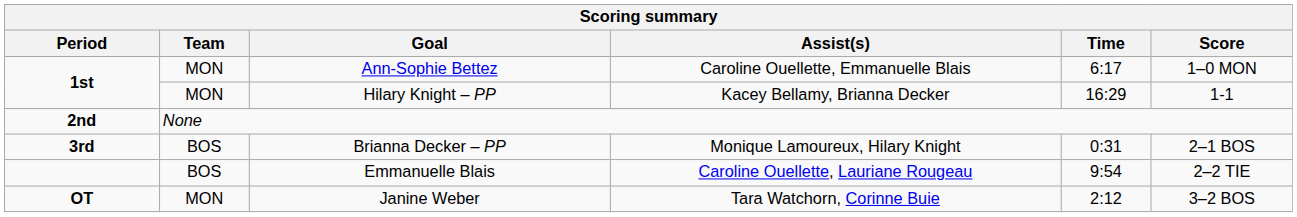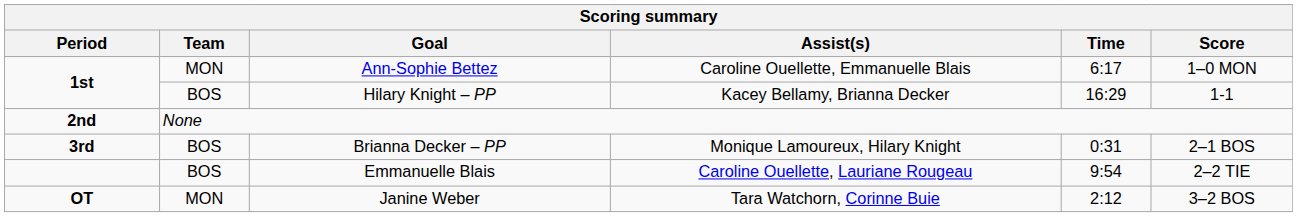 <table style="width:100%;" class="wikitable">
 <tr>
 <th colspan=6>Scoring summary</th>
 </tr>
 <tr>
 <th style="width:12%;">Period</th>
 <th style="width:7%;">Team</th>
 <th style="width:28%;">Goal</th>
 <th style="width:35%;">Assist(s)</th>
 <th style="width:7%;">Time</th>
 <th style="width:11%;">Score</th>
 </tr>
 <tr>
 <td style="text-align:center;" rowspan="2"><strong>1st</strong></td>
 <td align=center>MON</td>
 <td align=center><a href='#'>Ann-Sophie Bettez</a></td>
 <td align=center>Caroline Ouellette, Emmanuelle Blais</td>
 <td align=center>6:17</td>
 <td align=center>1–0 MON</td>
 </tr>
 <tr>
-<td align=center>MON</td>
+<td align=center>BOS</td>
 <td align=center>Hilary Knight – <em>PP</em></td>
 <td align=center>Kacey Bellamy, Brianna Decker</td>
 <td align=center>16:29</td>
 <td align=center>1-1</td>
 </tr>
 <tr>
 <td style="text-align:center;"><strong>2nd</strong></td>
 <td colspan="5"><em>None</em></td>
 </tr>
 <tr>
 <td style="text-align:center;"><strong>3rd</strong></td>
 <td align=center>BOS</td>
 <td align=center>Brianna Decker – <em>PP</em></td>
 <td align=center>Monique Lamoureux, Hilary Knight</td>
 <td align=center>0:31</td>
 <td align=center>2–1 BOS</td>
 </tr>
 <tr>
 <td></td>
 <td align=center>BOS</td>
 <td align=center>Emmanuelle Blais</td>
 <td align=center><a href='#'>Caroline Ouellette</a>, <a href='#'>Lauriane Rougeau</a></td>
 <td align=center>9:54</td>
 <td align=center>2–2 TIE</td>
 </tr>
 <tr>
 <td style="text-align:center;"><strong>OT</strong></td>
 <td align=center>MON</td>
 <td align=center>Janine Weber</td>
 <td align=center>Tara Watchorn, <a href='#'>Corinne Buie</a></td>
 <td align=center>2:12</td>
 <td align=center>3–2 BOS</td>
 </tr>
 </table>
